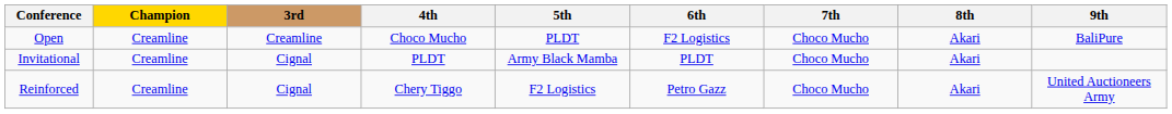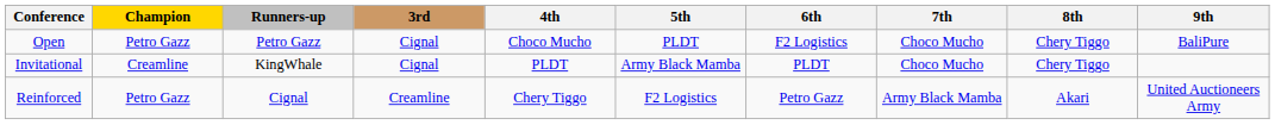 <table class="wikitable" style="font-size:90%; text-align:center">
 <tr>
 <th width=5%>Conference</th>
 <th width=9% style="background:gold;">Champion</th>
+<th width=9% style="background:silver;">Runners-up</th>
 <th width=9% style="background:#CC9966;">3rd</th>
 <th width=9%>4th</th>
 <th width=9%>5th</th>
 <th width=9%>6th</th>
 <th width=9%>7th</th>
 <th width=9%>8th</th>
 <th width=9%>9th</th>
 </tr>
 <tr>
 <td><a href='#'>Open</a></td>
-<td><a href='#'>Creamline</a></td>
-<td><a href='#'>Creamline</a></td>
+<td><a href='#'>Petro Gazz</a></td>
+<td><a href='#'>Petro Gazz</a></td>
+<td><a href='#'>Cignal</a></td>
 <td><a href='#'>Choco Mucho</a></td>
 <td><a href='#'>PLDT</a></td>
 <td><a href='#'>F2 Logistics</a></td>
 <td><a href='#'>Choco Mucho</a></td>
-<td><a href='#'>Akari</a></td>
+<td><a href='#'>Chery Tiggo</a></td>
 <td><a href='#'>BaliPure</a></td>
 </tr>
 <tr>
 <td><a href='#'>Invitational</a></td>
 <td><a href='#'>Creamline</a></td>
+<td>KingWhale</td>
 <td><a href='#'>Cignal</a></td>
 <td><a href='#'>PLDT</a></td>
 <td><a href='#'>Army Black Mamba</a></td>
 <td><a href='#'>PLDT</a></td>
 <td><a href='#'>Choco Mucho</a></td>
-<td><a href='#'>Akari</a></td>
+<td><a href='#'>Chery Tiggo</a></td>
 <td></td>
 </tr>
 <tr>
 <td><a href='#'>Reinforced</a></td>
+<td><a href='#'>Petro Gazz</a></td>
+<td><a href='#'>Cignal</a></td>
 <td><a href='#'>Creamline</a></td>
-<td><a href='#'>Cignal</a></td>
 <td><a href='#'>Chery Tiggo</a></td>
 <td><a href='#'>F2 Logistics</a></td>
 <td><a href='#'>Petro Gazz</a></td>
-<td><a href='#'>Choco Mucho</a></td>
+<td><a href='#'>Army Black Mamba</a></td>
 <td><a href='#'>Akari</a></td>
 <td><a href='#'>United Auctioneers Army</a></td>
 </tr>
 </table>
